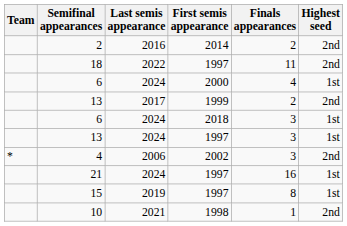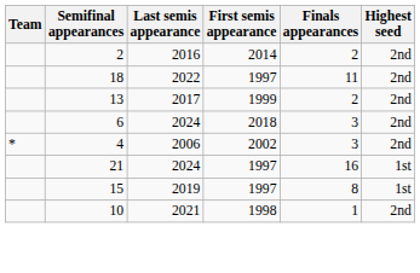 <table class="sortable wikitable" style="text-align:center;">
 <tr>
 <th>Team</th>
 <th>Semifinal<br>appearances</th>
 <th>Last semis<br>appearance</th>
 <th>First semis<br>appearance</th>
 <th>Finals<br>appearances</th>
 <th>Highest<br>seed</th>
 </tr>
 <tr align="right">
 <td align="left"></td>
 <td>2</td>
 <td>2016</td>
 <td>2014</td>
 <td>2</td>
 <td>2nd</td>
 </tr>
 <tr align="right">
 <td align="left"></td>
 <td>18</td>
 <td>2022</td>
 <td>1997</td>
 <td>11</td>
 <td>2nd</td>
 </tr>
 <tr align="right">
 <td align="left"></td>
-<td>6</td>
-<td>2024</td>
-<td>2000</td>
-<td>4</td>
-<td>1st</td>
-</tr>
-<tr align="right">
-<td align="left"></td>
 <td>13</td>
 <td>2017</td>
 <td>1999</td>
 <td>2</td>
 <td>2nd</td>
 </tr>
 <tr align="right">
 <td align="left"></td>
 <td>6</td>
 <td>2024</td>
 <td>2018</td>
 <td>3</td>
-<td>1st</td>
-</tr>
-<tr align="right">
-<td align="left"></td>
-<td>13</td>
-<td>2024</td>
-<td>1997</td>
-<td>3</td>
-<td>1st</td>
+<td>2nd</td>
 </tr>
 <tr align="right">
 <td align="left">*</td>
 <td>4</td>
 <td>2006</td>
 <td>2002</td>
 <td>3</td>
 <td>2nd</td>
 </tr>
 <tr align="right">
 <td align="left"></td>
 <td>21</td>
 <td>2024</td>
 <td>1997</td>
 <td>16</td>
 <td>1st</td>
 </tr>
 <tr align="right">
 <td align="left"></td>
 <td>15</td>
 <td>2019</td>
 <td>1997</td>
 <td>8</td>
 <td>1st</td>
 </tr>
 <tr align="right">
 <td align="left"></td>
 <td>10</td>
 <td>2021</td>
 <td>1998</td>
 <td>1</td>
 <td>2nd</td>
 </tr>
 </table>
